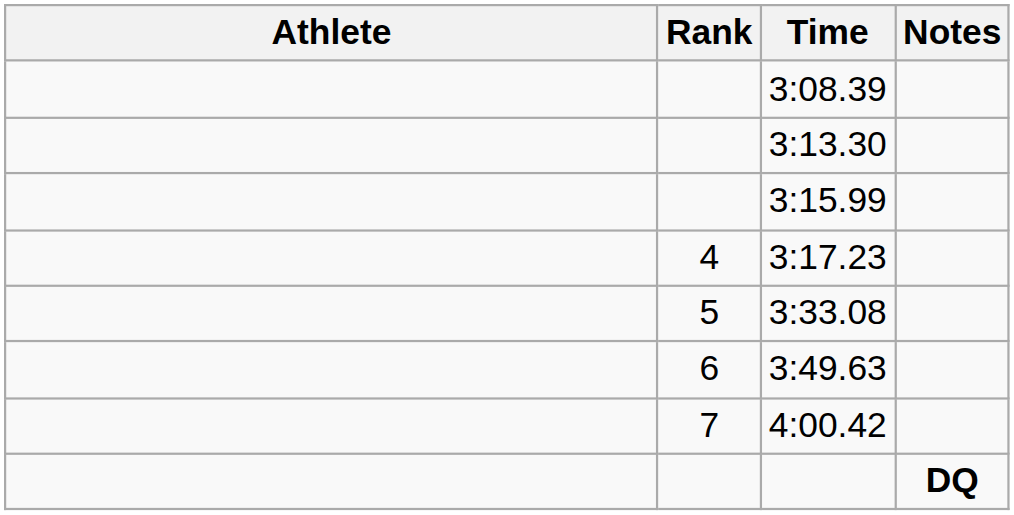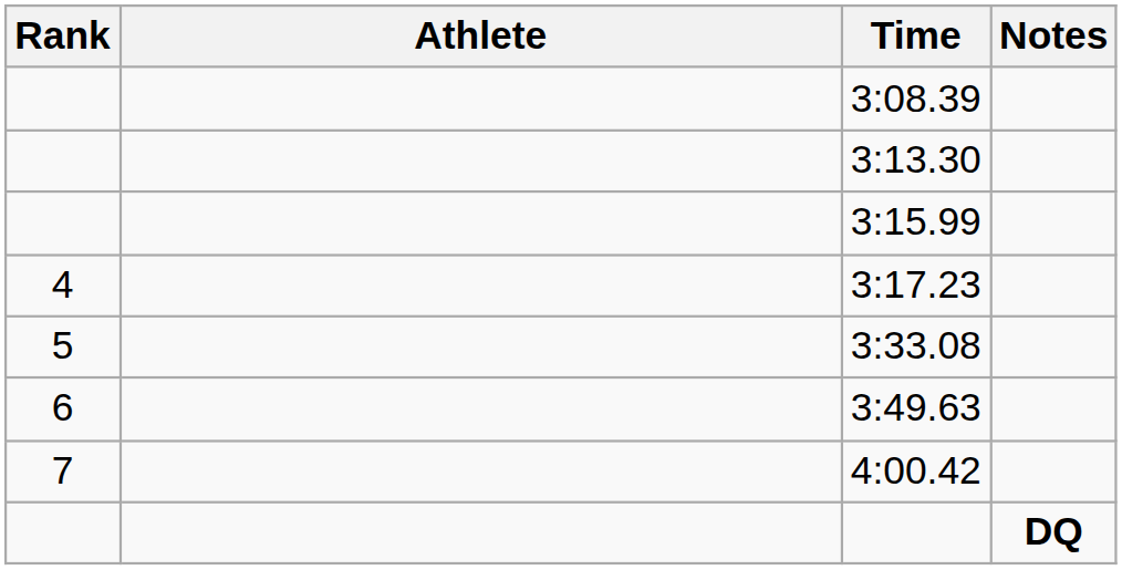 <table class=wikitable>
 <tr>
+<th>Rank</th>
 <th style=width:18em>Athlete</th>
-<th>Rank</th>
 <th>Time</th>
 <th>Notes</th>
 </tr>
 <tr align=center>
+<td></td>
 <td align=left></td>
-<td></td>
 <td>3:08.39</td>
 <td></td>
 </tr>
 <tr align=center>
+<td></td>
 <td align=left></td>
-<td></td>
 <td>3:13.30</td>
 <td></td>
 </tr>
 <tr align=center>
+<td></td>
 <td align=left></td>
-<td></td>
 <td>3:15.99</td>
 <td></td>
 </tr>
 <tr align=center>
+<td>4</td>
 <td align=left></td>
-<td>4</td>
 <td>3:17.23</td>
 <td></td>
 </tr>
 <tr align=center>
+<td>5</td>
 <td align=left></td>
-<td>5</td>
 <td>3:33.08</td>
 <td></td>
 </tr>
 <tr align=center>
+<td>6</td>
 <td align=left></td>
-<td>6</td>
 <td>3:49.63</td>
 <td></td>
 </tr>
 <tr align=center>
+<td>7</td>
 <td align=left></td>
-<td>7</td>
 <td>4:00.42</td>
 <td></td>
 </tr>
 <tr align=center>
+<td></td>
 <td align=left></td>
-<td></td>
 <td></td>
 <td><strong>DQ</strong></td>
 </tr>
 </table>
